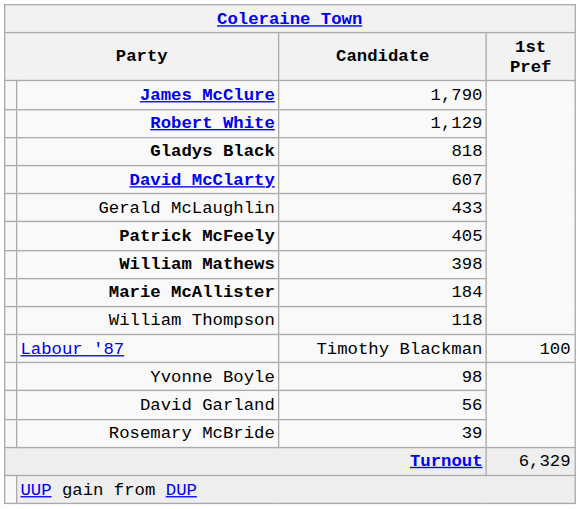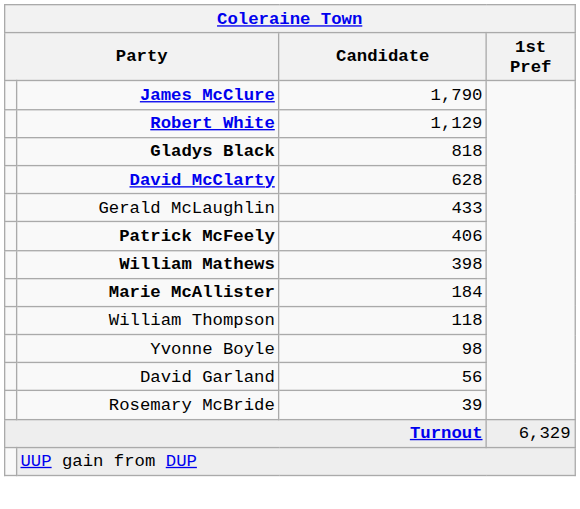 <table class="wikitable">
 <tr>
 <th colspan="4" align="center"><a href='#'>Coleraine Town</a></th>
 </tr>
 <tr>
 <th colspan="2" align="center" width=200>Party</th>
 <th width=150>Candidate</th>
 <th width=60>1st Pref</th>
 </tr>
 <tr>
 <td></td>
 <td align="right"><strong><a href='#'>James McClure</a></strong></td>
 <td align="right">1,790</td>
 </tr>
 <tr>
 <td></td>
 <td align="right"><strong><a href='#'>Robert White</a></strong></td>
 <td align="right">1,129</td>
 </tr>
 <tr>
 <td></td>
 <td align="right"><strong>Gladys Black</strong></td>
 <td align="right">818</td>
 </tr>
 <tr>
 <td></td>
 <td align="right"><strong><a href='#'>David McClarty</a></strong></td>
-<td align="right">607</td>
+<td align="right">628</td>
 </tr>
 <tr>
 <td></td>
 <td align="right">Gerald McLaughlin</td>
 <td align="right">433</td>
 </tr>
 <tr>
 <td></td>
 <td align="right"><strong>Patrick McFeely</strong></td>
-<td align="right">405</td>
+<td align="right">406</td>
 </tr>
 <tr>
 <td></td>
 <td align="right"><strong>William Mathews</strong></td>
 <td align="right">398</td>
 </tr>
 <tr>
 <td></td>
 <td align="right"><strong>Marie McAllister</strong></td>
 <td align="right">184</td>
 </tr>
 <tr>
 <td></td>
 <td align="right">William Thompson</td>
 <td align="right">118</td>
-</tr>
-<tr>
-<td></td>
-<td><a href='#'>Labour '87</a></td>
-<td align="right">Timothy Blackman</td>
-<td align="right">100</td>
 </tr>
 <tr>
 <td></td>
 <td align="right">Yvonne Boyle</td>
 <td align="right">98</td>
 </tr>
 <tr>
 <td></td>
 <td align="right">David Garland</td>
 <td align="right">56</td>
 </tr>
 <tr>
 <td></td>
 <td align="right">Rosemary McBride</td>
 <td align="right">39</td>
 </tr>
 <tr bgcolor="EEEEEE">
 <td colspan=3 align="right"><strong><a href='#'>Turnout</a></strong></td>
 <td align="right">6,329</td>
 </tr>
 <tr>
 <td bgcolor=></td>
 <td colspan=3 bgcolor="EEEEEE"><a href='#'>UUP</a> gain from <a href='#'>DUP</a></td>
 </tr>
 </table>
